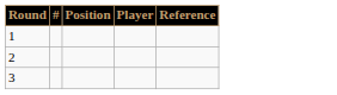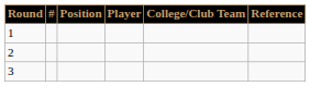 <table class="wikitable">
 <tr>
 <th style="background:#000000; color:#C39E6D; border:1px solid #C39E6D;">Round</th>
 <th style="background:#000000; color:#C39E6D; border:1px solid #C39E6D;">#</th>
 <th style="background:#000000; color:#C39E6D; border:1px solid #C39E6D;">Position</th>
 <th style="background:#000000; color:#C39E6D; border:1px solid #C39E6D;">Player</th>
+<th style="background:#000000; color:#C39E6D; border:1px solid #C39E6D;">College/Club Team</th>
 <th style="background:#000000; color:#C39E6D; border:1px solid #C39E6D;">Reference</th>
 </tr>
 <tr>
 <td>1</td>
+<td></td>
 <td></td>
 <td></td>
 <td></td>
 <td></td>
 </tr>
 <tr>
 <td>2</td>
 <td></td>
 <td></td>
 <td></td>
 <td></td>
+<td></td>
 </tr>
 <tr>
 <td>3</td>
 <td></td>
 <td></td>
 <td></td>
 <td></td>
+<td></td>
 </tr>
 </table>
